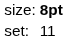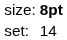 <table style="margin-left:40px;">
 <tr>
 <td>size:</td>
 <td><strong>8pt</strong></td>
 </tr>
 <tr>
 <td>set:</td>
-<td>11</td>
+<td>14</td>
 </tr>
 </table>
